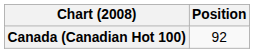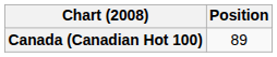 <table class="wikitable plainrowheaders" style="text-align:center">
 <tr>
 <th scope="col">Chart (2008)</th>
 <th scope="col">Position</th>
 </tr>
 <tr>
 <th scope="row">Canada (Canadian Hot 100)</th>
-<td>92</td>
+<td>89</td>
 </tr>
 </table>
